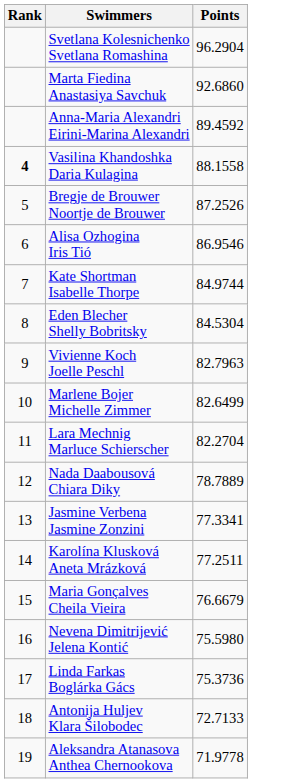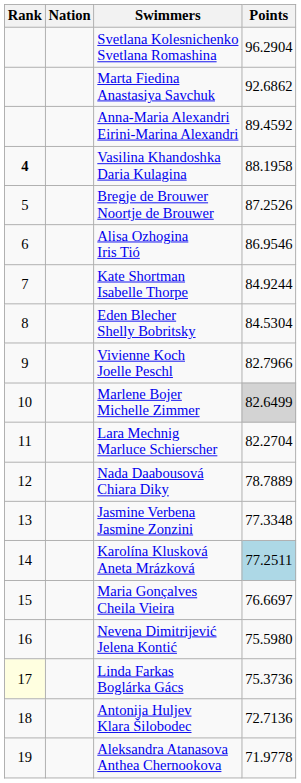 <table class="wikitable sortable" style="text-align:center">
 <tr>
 <th>Rank</th>
+<th>Nation</th>
 <th>Swimmers</th>
 <th>Points</th>
 </tr>
 <tr>
 <td></td>
+<td align=left></td>
 <td align=left><a href='#'>Svetlana Kolesnichenko</a><br><a href='#'>Svetlana Romashina</a></td>
 <td>96.2904</td>
 </tr>
 <tr>
 <td></td>
+<td align=left></td>
 <td align=left><a href='#'>Marta Fiedina</a><br><a href='#'>Anastasiya Savchuk</a></td>
-<td>92.6860</td>
+<td>92.6862</td>
 </tr>
 <tr>
 <td></td>
+<td align=left></td>
 <td align=left><a href='#'>Anna-Maria Alexandri</a><br><a href='#'>Eirini-Marina Alexandri</a></td>
 <td>89.4592</td>
 </tr>
 <tr>
 <td><strong>4</strong></td>
+<td align=left></td>
 <td align=left><a href='#'>Vasilina Khandoshka</a><br><a href='#'>Daria Kulagina</a></td>
-<td>88.1558</td>
+<td>88.1958</td>
 </tr>
 <tr>
 <td>5</td>
+<td align=left></td>
 <td align=left><a href='#'>Bregje de Brouwer</a><br><a href='#'>Noortje de Brouwer</a></td>
 <td>87.2526</td>
 </tr>
 <tr>
 <td>6</td>
+<td align=left></td>
 <td align=left><a href='#'>Alisa Ozhogina</a><br><a href='#'>Iris Tió</a></td>
 <td>86.9546</td>
 </tr>
 <tr>
 <td>7</td>
+<td align=left></td>
 <td align=left><a href='#'>Kate Shortman</a><br><a href='#'>Isabelle Thorpe</a></td>
-<td>84.9744</td>
+<td>84.9244</td>
 </tr>
 <tr>
 <td>8</td>
+<td align=left></td>
 <td align=left><a href='#'>Eden Blecher</a><br><a href='#'>Shelly Bobritsky</a></td>
 <td>84.5304</td>
 </tr>
 <tr>
 <td>9</td>
+<td align=left></td>
 <td align=left><a href='#'>Vivienne Koch</a><br><a href='#'>Joelle Peschl</a></td>
-<td>82.7963</td>
+<td>82.7966</td>
 </tr>
 <tr>
 <td>10</td>
+<td align=left></td>
 <td align=left><a href='#'>Marlene Bojer</a><br><a href='#'>Michelle Zimmer</a></td>
-<td>82.6499</td>
+<td style="background: lightgrey;">82.6499</td>
 </tr>
 <tr>
 <td>11</td>
+<td align=left></td>
 <td align=left><a href='#'>Lara Mechnig</a><br><a href='#'>Marluce Schierscher</a></td>
 <td>82.2704</td>
 </tr>
 <tr>
 <td>12</td>
+<td align=left></td>
 <td align=left><a href='#'>Nada Daabousová</a><br><a href='#'>Chiara Diky</a></td>
 <td>78.7889</td>
 </tr>
 <tr>
 <td>13</td>
+<td align=left></td>
 <td align=left><a href='#'>Jasmine Verbena</a><br><a href='#'>Jasmine Zonzini</a></td>
-<td>77.3341</td>
+<td>77.3348</td>
 </tr>
 <tr>
 <td>14</td>
+<td align=left></td>
 <td align=left><a href='#'>Karolína Klusková</a><br><a href='#'>Aneta Mrázková</a></td>
-<td>77.2511</td>
+<td style="background: lightblue;">77.2511</td>
 </tr>
 <tr>
 <td>15</td>
+<td align=left></td>
 <td align=left><a href='#'>Maria Gonçalves</a><br><a href='#'>Cheila Vieira</a></td>
-<td>76.6679</td>
+<td>76.6697</td>
 </tr>
 <tr>
 <td>16</td>
+<td align=left></td>
 <td align=left><a href='#'>Nevena Dimitrijević</a><br><a href='#'>Jelena Kontić</a></td>
 <td>75.5980</td>
 </tr>
 <tr>
-<td>17</td>
+<td style="background: lightyellow;">17</td>
+<td align=left></td>
 <td align=left><a href='#'>Linda Farkas</a><br><a href='#'>Boglárka Gács</a></td>
 <td>75.3736</td>
 </tr>
 <tr>
 <td>18</td>
+<td align=left></td>
 <td align=left><a href='#'>Antonija Huljev</a><br><a href='#'>Klara Šilobodec</a></td>
-<td>72.7133</td>
+<td>72.7136</td>
 </tr>
 <tr>
 <td>19</td>
+<td align=left></td>
 <td align=left><a href='#'>Aleksandra Atanasova</a><br><a href='#'>Anthea Chernookova</a></td>
 <td>71.9778</td>
 </tr>
 </table>
